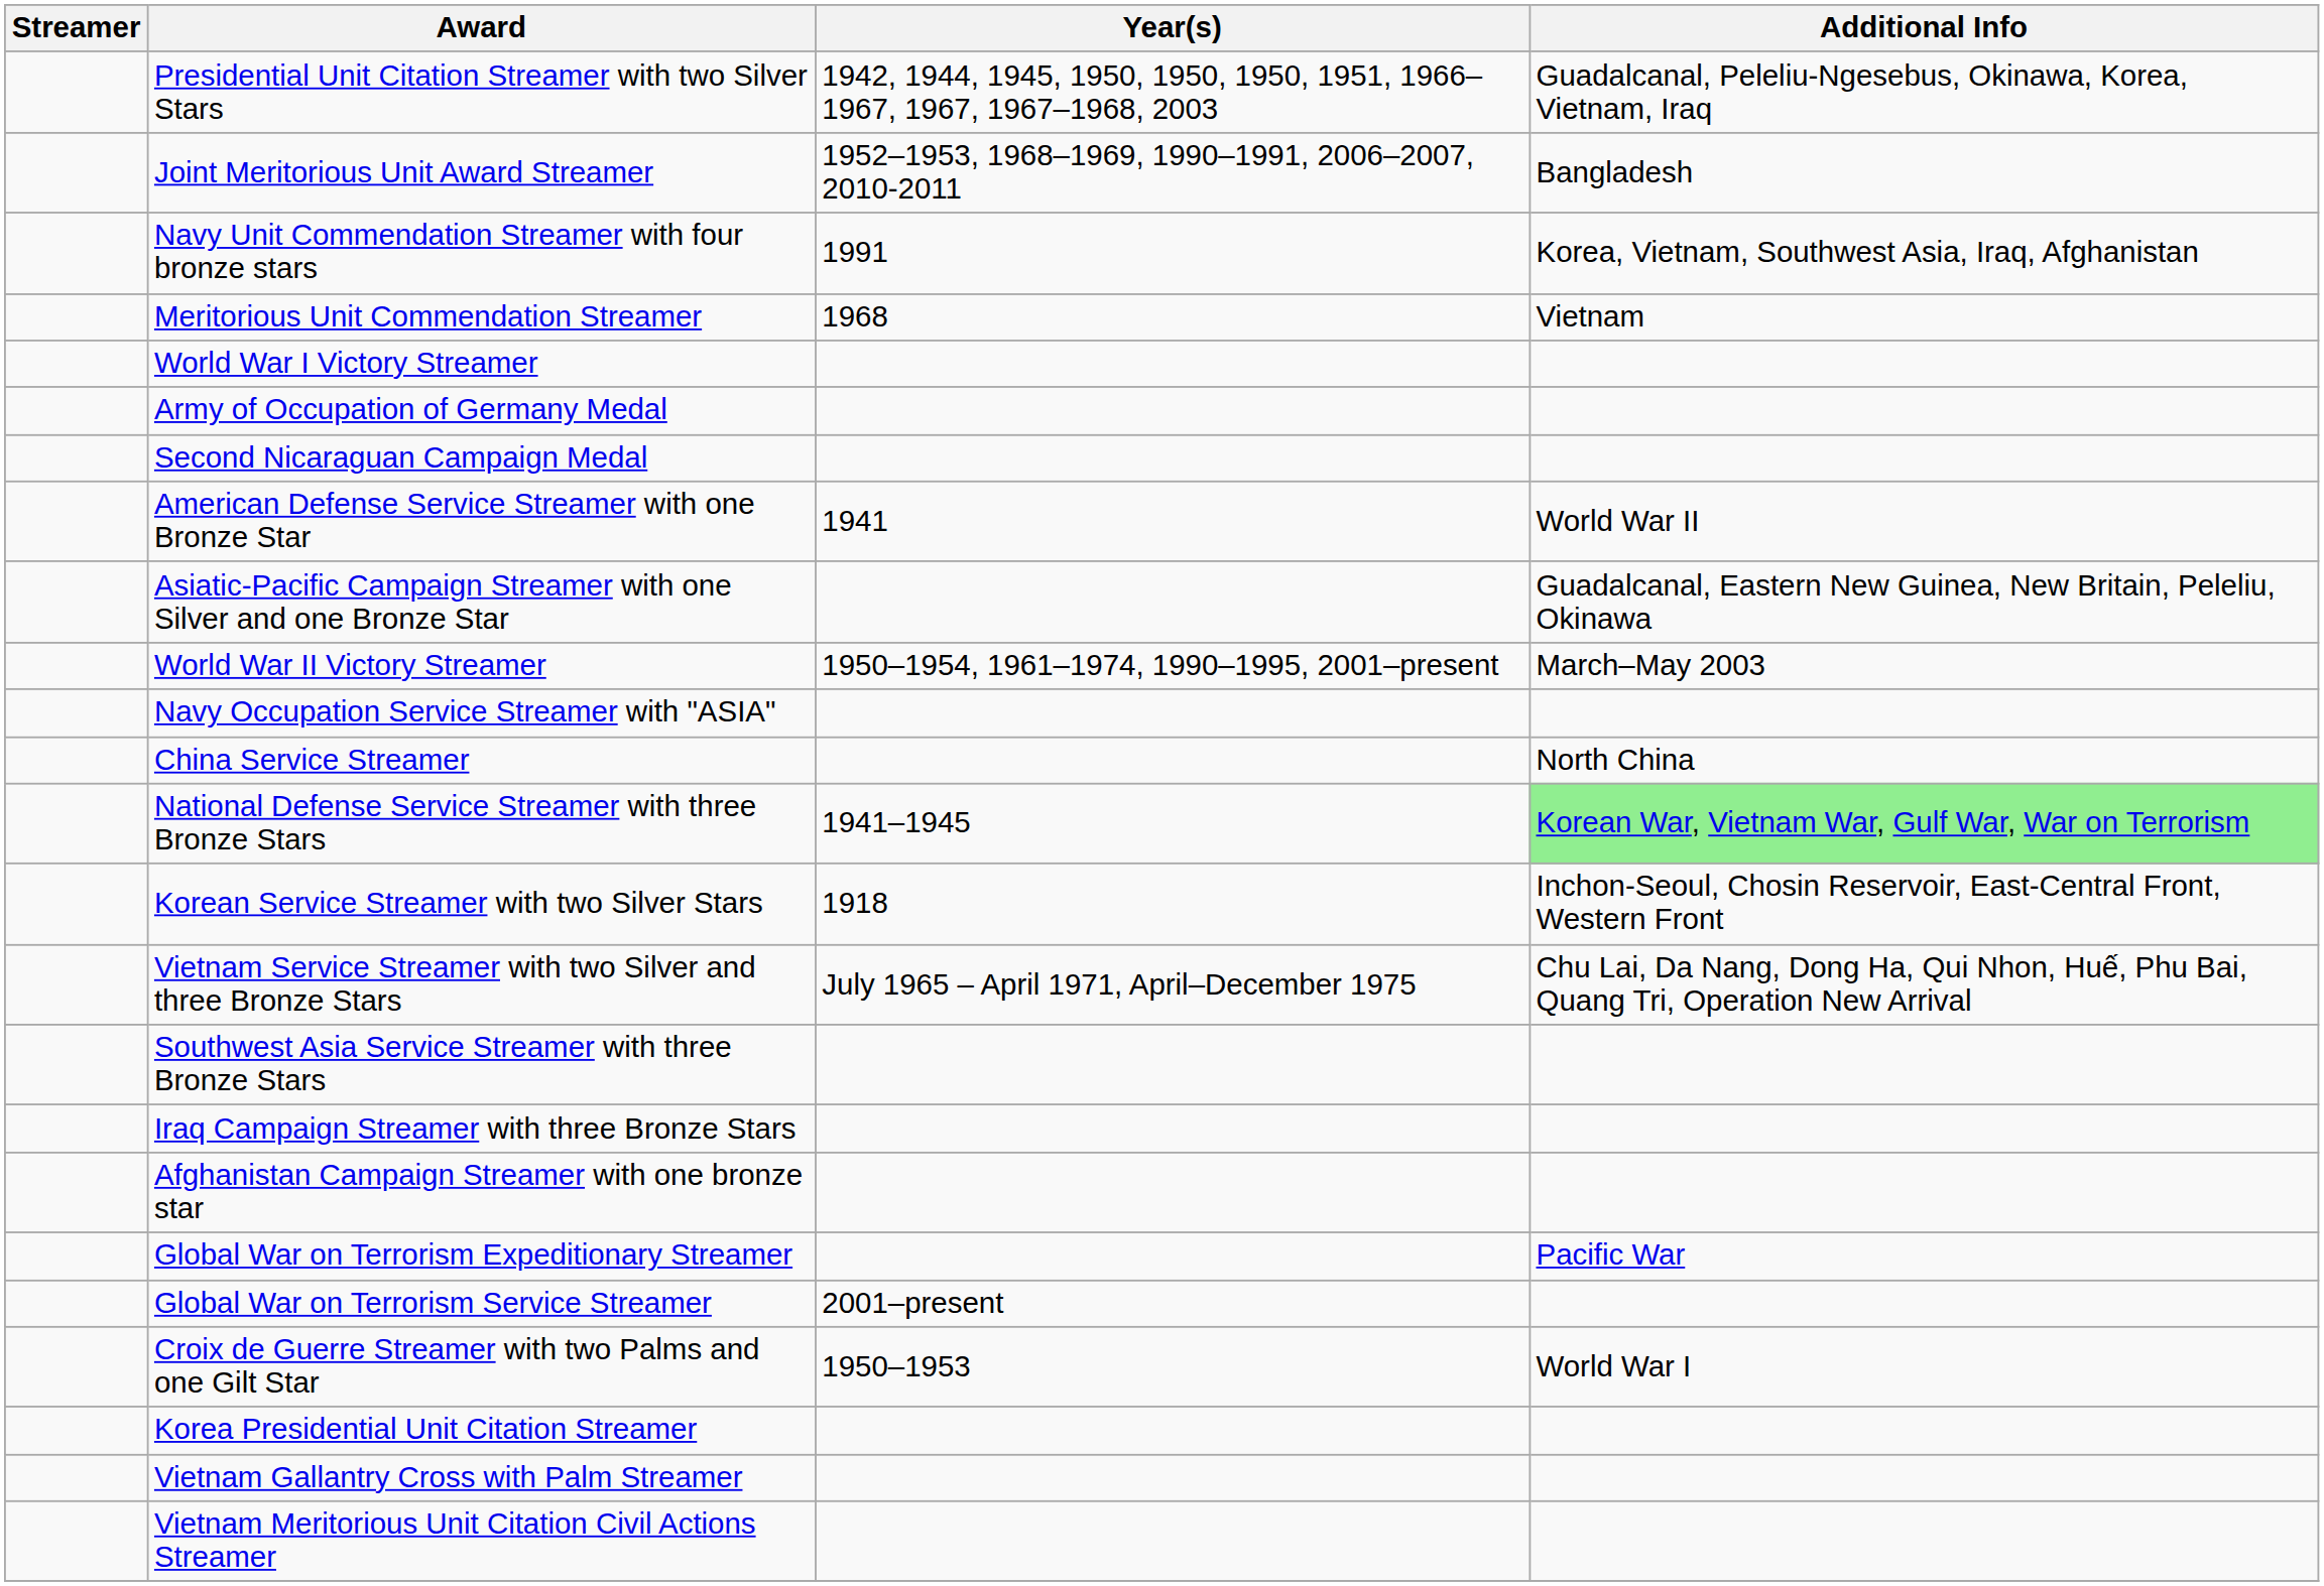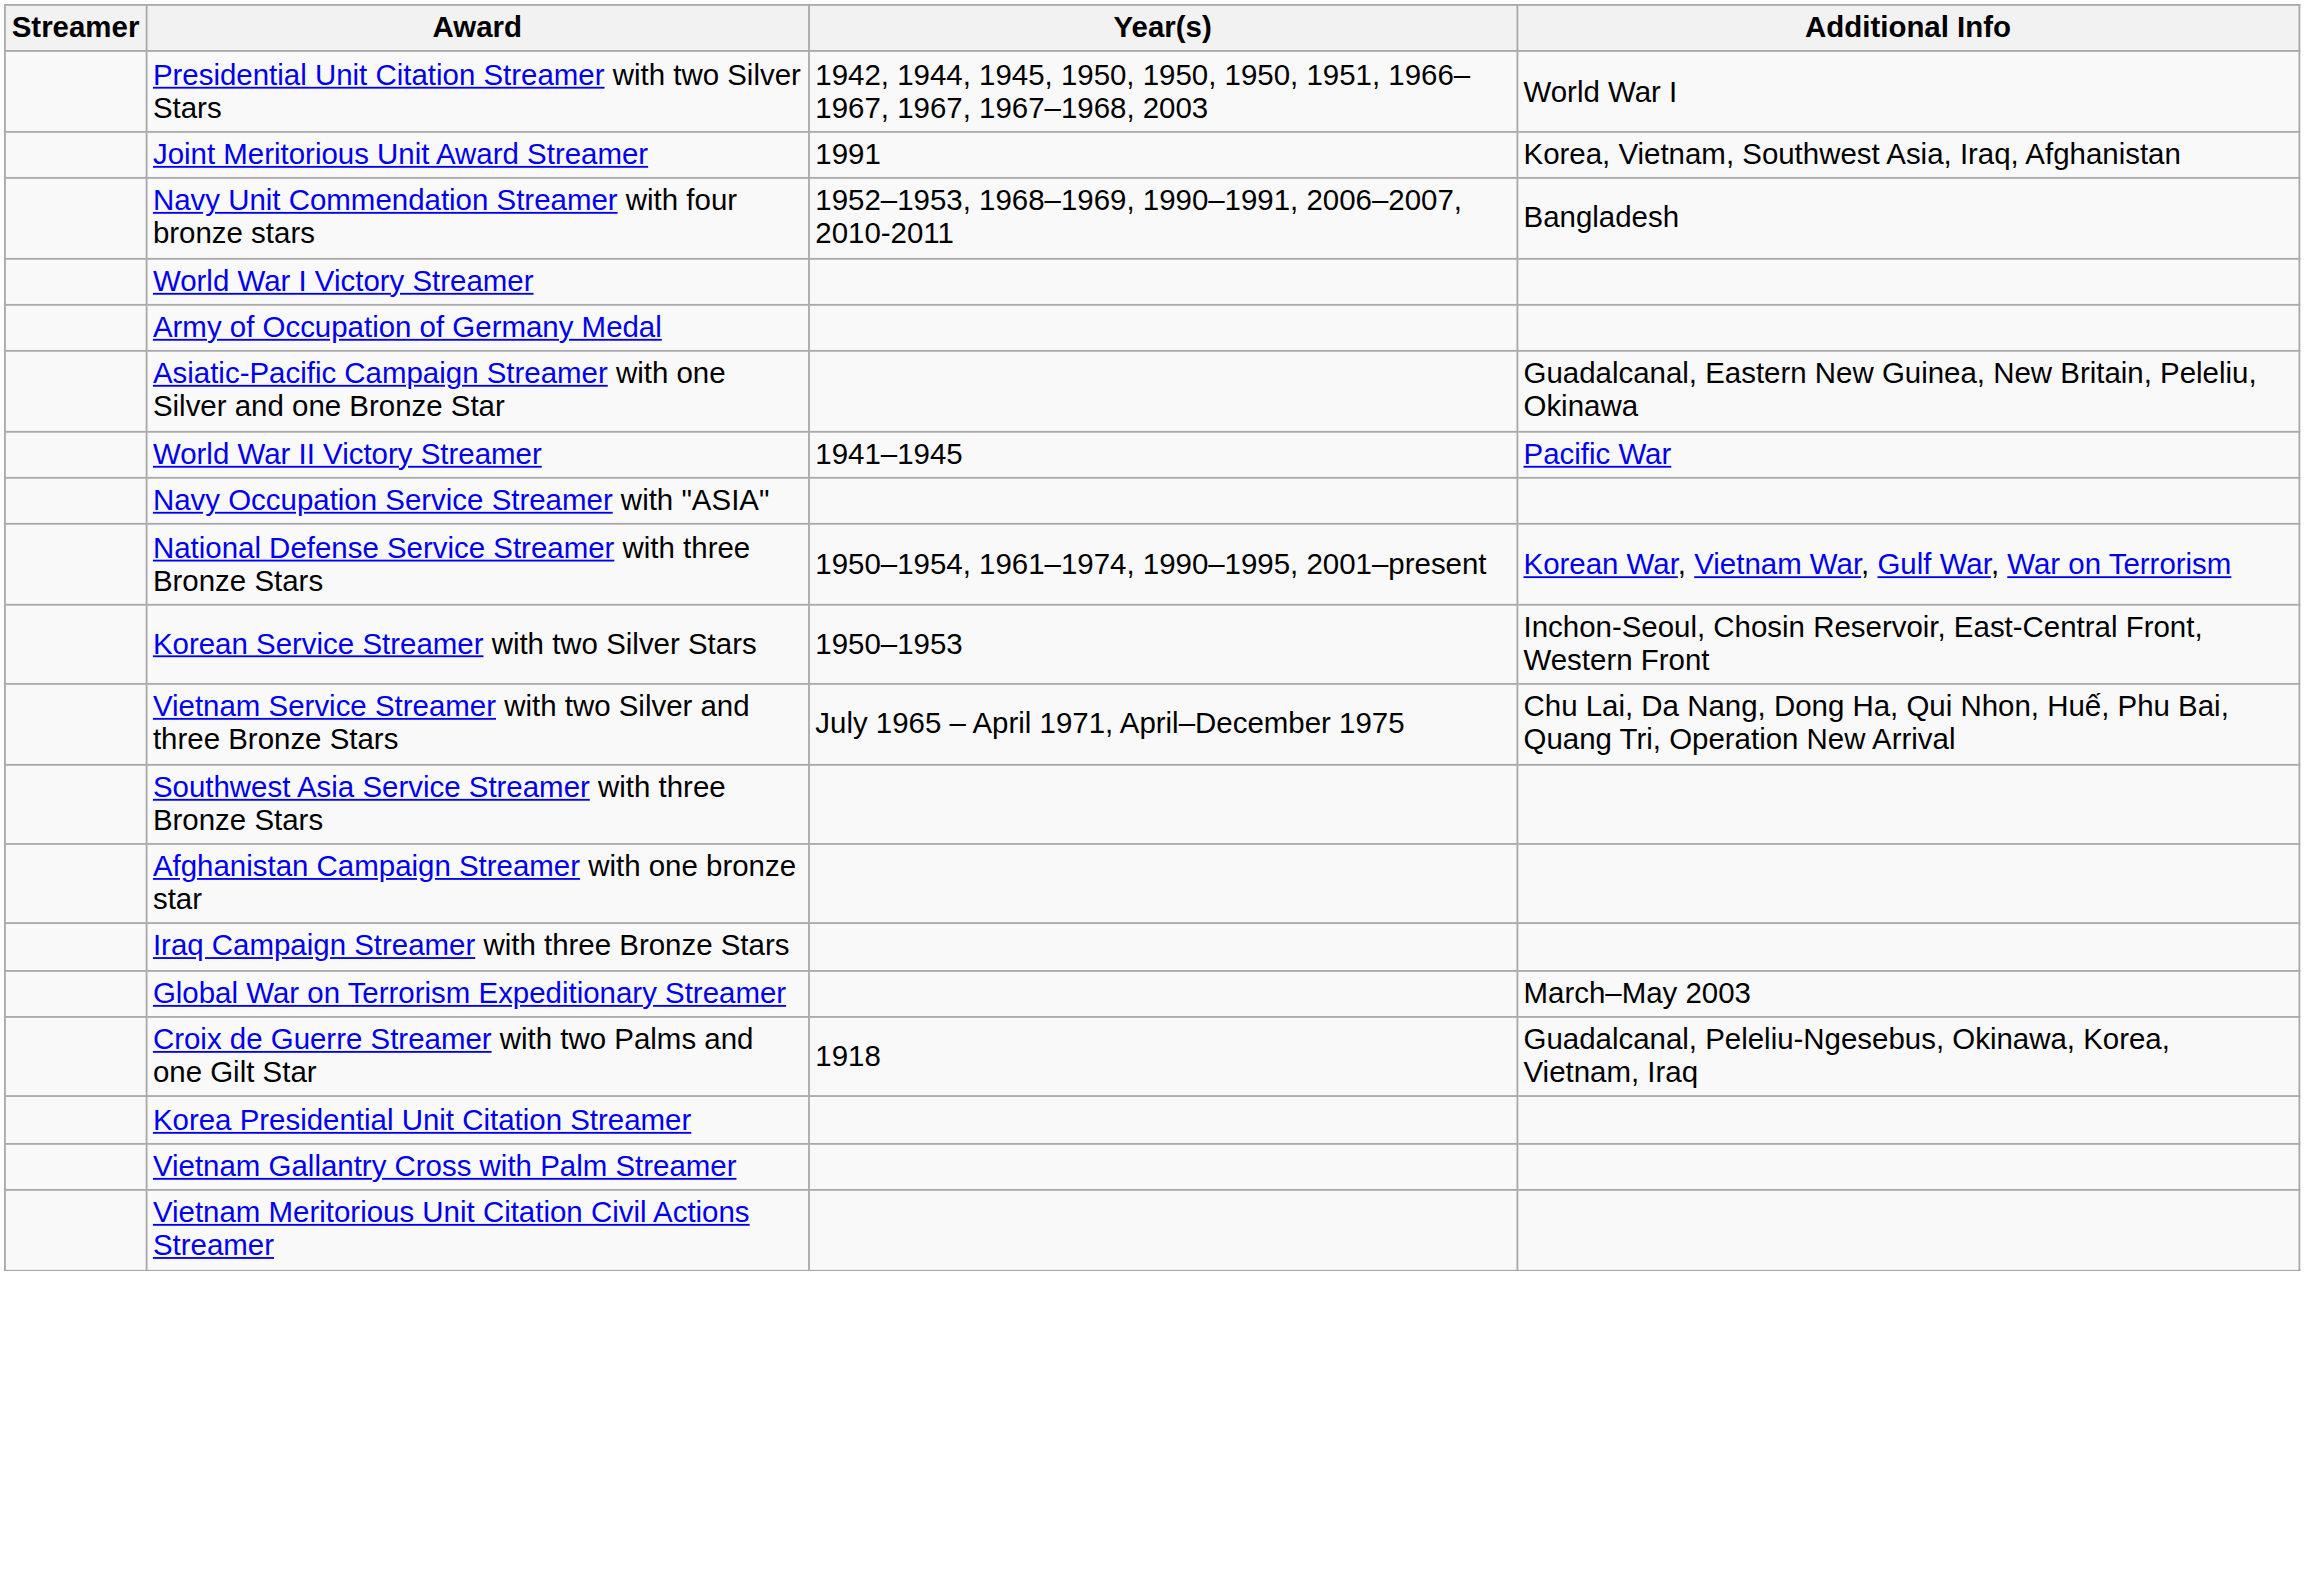 <table class=wikitable>
 <tr>
 <th>Streamer</th>
 <th>Award</th>
 <th>Year(s)</th>
 <th>Additional Info</th>
 </tr>
 <tr>
 <td></td>
 <td><a href='#'>Presidential Unit Citation Streamer</a> with two Silver Stars</td>
 <td>1942, 1944, 1945, 1950, 1950, 1950, 1951, 1966–1967, 1967, 1967–1968, 2003</td>
-<td>Guadalcanal, Peleliu-Ngesebus, Okinawa, Korea, Vietnam, Iraq</td>
+<td>World War I</td>
 </tr>
 <tr>
 <td></td>
 <td><a href='#'>Joint Meritorious Unit Award Streamer</a></td>
-<td>1952–1953, 1968–1969, 1990–1991, 2006–2007, 2010-2011</td>
-<td>Bangladesh</td>
-</tr>
-<tr>
-<td></td>
-<td><a href='#'>Navy Unit Commendation Streamer</a> with four bronze stars</td>
 <td>1991</td>
 <td>Korea, Vietnam, Southwest Asia, Iraq, Afghanistan</td>
 </tr>
 <tr>
 <td></td>
-<td><a href='#'>Meritorious Unit Commendation Streamer</a></td>
-<td>1968</td>
-<td>Vietnam</td>
+<td><a href='#'>Navy Unit Commendation Streamer</a> with four bronze stars</td>
+<td>1952–1953, 1968–1969, 1990–1991, 2006–2007, 2010-2011</td>
+<td>Bangladesh</td>
 </tr>
 <tr>
 <td></td>
 <td><a href='#'>World War I Victory Streamer</a></td>
 <td><br></td>
 <td><br></td>
 </tr>
 <tr>
 <td></td>
 <td><a href='#'>Army of Occupation of Germany Medal</a></td>
 <td><br></td>
 <td><br></td>
 </tr>
 <tr>
 <td></td>
-<td><a href='#'>Second Nicaraguan Campaign Medal</a></td>
-<td><br></td>
-<td><br></td>
-</tr>
-<tr>
-<td></td>
-<td><a href='#'>American Defense Service Streamer</a> with one Bronze Star</td>
-<td>1941</td>
-<td>World War II</td>
-</tr>
-<tr>
-<td></td>
 <td><a href='#'>Asiatic-Pacific Campaign Streamer</a> with one Silver and one Bronze Star</td>
 <td><br></td>
 <td>Guadalcanal, Eastern New Guinea, New Britain, Peleliu, Okinawa</td>
 </tr>
 <tr>
 <td></td>
 <td><a href='#'>World War II Victory Streamer</a></td>
-<td>1950–1954, 1961–1974, 1990–1995, 2001–present</td>
-<td>March–May 2003</td>
+<td>1941–1945</td>
+<td><a href='#'>Pacific War</a></td>
 </tr>
 <tr>
 <td></td>
 <td><a href='#'>Navy Occupation Service Streamer</a> with "ASIA"</td>
 <td><br></td>
 <td><br></td>
 </tr>
 <tr>
 <td></td>
-<td><a href='#'>China Service Streamer</a></td>
-<td><br></td>
-<td>North China</td>
-</tr>
-<tr>
-<td></td>
 <td><a href='#'>National Defense Service Streamer</a> with three Bronze Stars</td>
-<td>1941–1945</td>
-<td style="background: lightgreen;"><a href='#'>Korean War</a>, <a href='#'>Vietnam War</a>, <a href='#'>Gulf War</a>, <a href='#'>War on Terrorism</a></td>
+<td>1950–1954, 1961–1974, 1990–1995, 2001–present</td>
+<td><a href='#'>Korean War</a>, <a href='#'>Vietnam War</a>, <a href='#'>Gulf War</a>, <a href='#'>War on Terrorism</a></td>
 </tr>
 <tr>
 <td></td>
 <td><a href='#'>Korean Service Streamer</a> with two Silver Stars</td>
-<td>1918</td>
+<td>1950–1953</td>
 <td>Inchon-Seoul, Chosin Reservoir, East-Central Front, Western Front</td>
 </tr>
 <tr>
 <td></td>
 <td><a href='#'>Vietnam Service Streamer</a> with two Silver and three Bronze Stars</td>
 <td>July 1965 – April 1971, April–December 1975</td>
 <td>Chu Lai, Da Nang, Dong Ha, Qui Nhon, Huế, Phu Bai, Quang Tri, Operation New Arrival</td>
 </tr>
 <tr>
 <td></td>
 <td><a href='#'>Southwest Asia Service Streamer</a> with three Bronze Stars</td>
 <td><br></td>
 <td><br></td>
 </tr>
 <tr>
 <td></td>
-<td><a href='#'>Iraq Campaign Streamer</a> with three Bronze Stars</td>
+<td><a href='#'>Afghanistan Campaign Streamer</a> with one bronze star</td>
 <td><br></td>
 <td><br></td>
 </tr>
 <tr>
 <td></td>
-<td><a href='#'>Afghanistan Campaign Streamer</a> with one bronze star</td>
+<td><a href='#'>Iraq Campaign Streamer</a> with three Bronze Stars</td>
 <td><br></td>
 <td><br></td>
 </tr>
 <tr>
 <td></td>
 <td><a href='#'>Global War on Terrorism Expeditionary Streamer</a></td>
 <td><br></td>
-<td><a href='#'>Pacific War</a></td>
-</tr>
-<tr>
-<td></td>
-<td><a href='#'>Global War on Terrorism Service Streamer</a></td>
-<td>2001–present</td>
-<td><br></td>
+<td>March–May 2003</td>
 </tr>
 <tr>
 <td></td>
 <td><a href='#'>Croix de Guerre Streamer</a>  with two Palms and one Gilt Star</td>
-<td>1950–1953</td>
-<td>World War I</td>
+<td>1918</td>
+<td>Guadalcanal, Peleliu-Ngesebus, Okinawa, Korea, Vietnam, Iraq</td>
 </tr>
 <tr>
 <td></td>
 <td><a href='#'>Korea Presidential Unit Citation Streamer</a></td>
 <td><br></td>
 <td><br></td>
 </tr>
 <tr>
 <td></td>
 <td><a href='#'>Vietnam Gallantry Cross with Palm Streamer</a></td>
 <td><br></td>
 <td><br></td>
 </tr>
 <tr>
 <td></td>
 <td><a href='#'>Vietnam Meritorious Unit Citation Civil Actions Streamer</a></td>
 <td><br></td>
 <td><br></td>
 </tr>
 <tr>
 </tr>
 </table>
